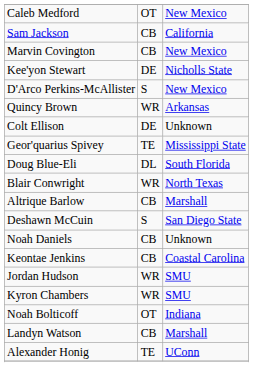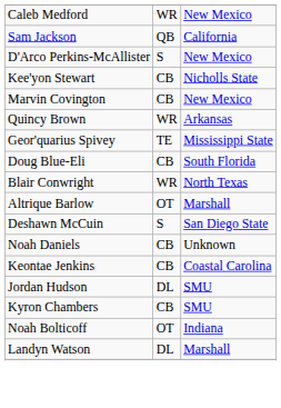 <table class="wikitable">
 <tr>
 </tr>
 <tr>
 <td>Caleb Medford</td>
-<td>OT</td>
+<td>WR</td>
 <td><a href='#'>New Mexico</a></td>
 </tr>
 <tr>
 <td><a href='#'>Sam Jackson</a></td>
+<td>QB</td>
+<td><a href='#'>California</a></td>
+</tr>
+<tr>
+<td>D'Arco Perkins-McAllister</td>
+<td>S</td>
+<td><a href='#'>New Mexico</a></td>
+</tr>
+<tr>
+<td>Kee'yon Stewart</td>
 <td>CB</td>
-<td><a href='#'>California</a></td>
+<td><a href='#'>Nicholls State</a></td>
 </tr>
 <tr>
 <td>Marvin Covington</td>
 <td>CB</td>
-<td><a href='#'>New Mexico</a></td>
-</tr>
-<tr>
-<td>Kee'yon Stewart</td>
-<td>DE</td>
-<td><a href='#'>Nicholls State</a></td>
-</tr>
-<tr>
-<td>D'Arco Perkins-McAllister</td>
-<td>S</td>
 <td><a href='#'>New Mexico</a></td>
 </tr>
 <tr>
 <td>Quincy Brown</td>
 <td>WR</td>
 <td><a href='#'>Arkansas</a></td>
 </tr>
 <tr>
-<td>Colt Ellison</td>
-<td>DE</td>
-<td>Unknown</td>
-</tr>
-<tr>
 <td>Geor'quarius Spivey</td>
 <td>TE</td>
 <td><a href='#'>Mississippi State</a></td>
 </tr>
 <tr>
 <td>Doug Blue-Eli</td>
-<td>DL</td>
+<td>CB</td>
 <td><a href='#'>South Florida</a></td>
 </tr>
 <tr>
 <td>Blair Conwright</td>
 <td>WR</td>
 <td><a href='#'>North Texas</a></td>
 </tr>
 <tr>
 <td>Altrique Barlow</td>
-<td>CB</td>
+<td>OT</td>
 <td><a href='#'>Marshall</a></td>
 </tr>
 <tr>
 <td>Deshawn McCuin</td>
 <td>S</td>
 <td><a href='#'>San Diego State</a></td>
 </tr>
 <tr>
 <td>Noah Daniels</td>
 <td>CB</td>
 <td>Unknown</td>
 </tr>
 <tr>
 <td>Keontae Jenkins</td>
 <td>CB</td>
 <td><a href='#'>Coastal Carolina</a></td>
 </tr>
 <tr>
 <td>Jordan Hudson</td>
-<td>WR</td>
+<td>DL</td>
 <td><a href='#'>SMU</a></td>
 </tr>
 <tr>
 <td>Kyron Chambers</td>
-<td>WR</td>
+<td>CB</td>
 <td><a href='#'>SMU</a></td>
 </tr>
 <tr>
 <td>Noah Bolticoff</td>
 <td>OT</td>
 <td><a href='#'>Indiana</a></td>
 </tr>
 <tr>
 <td>Landyn Watson</td>
-<td>CB</td>
+<td>DL</td>
 <td><a href='#'>Marshall</a></td>
-</tr>
-<tr>
-<td>Alexander Honig</td>
-<td>TE</td>
-<td><a href='#'>UConn</a></td>
 </tr>
 <tr>
 </tr>
 <tr>
 </tr>
 </table>
